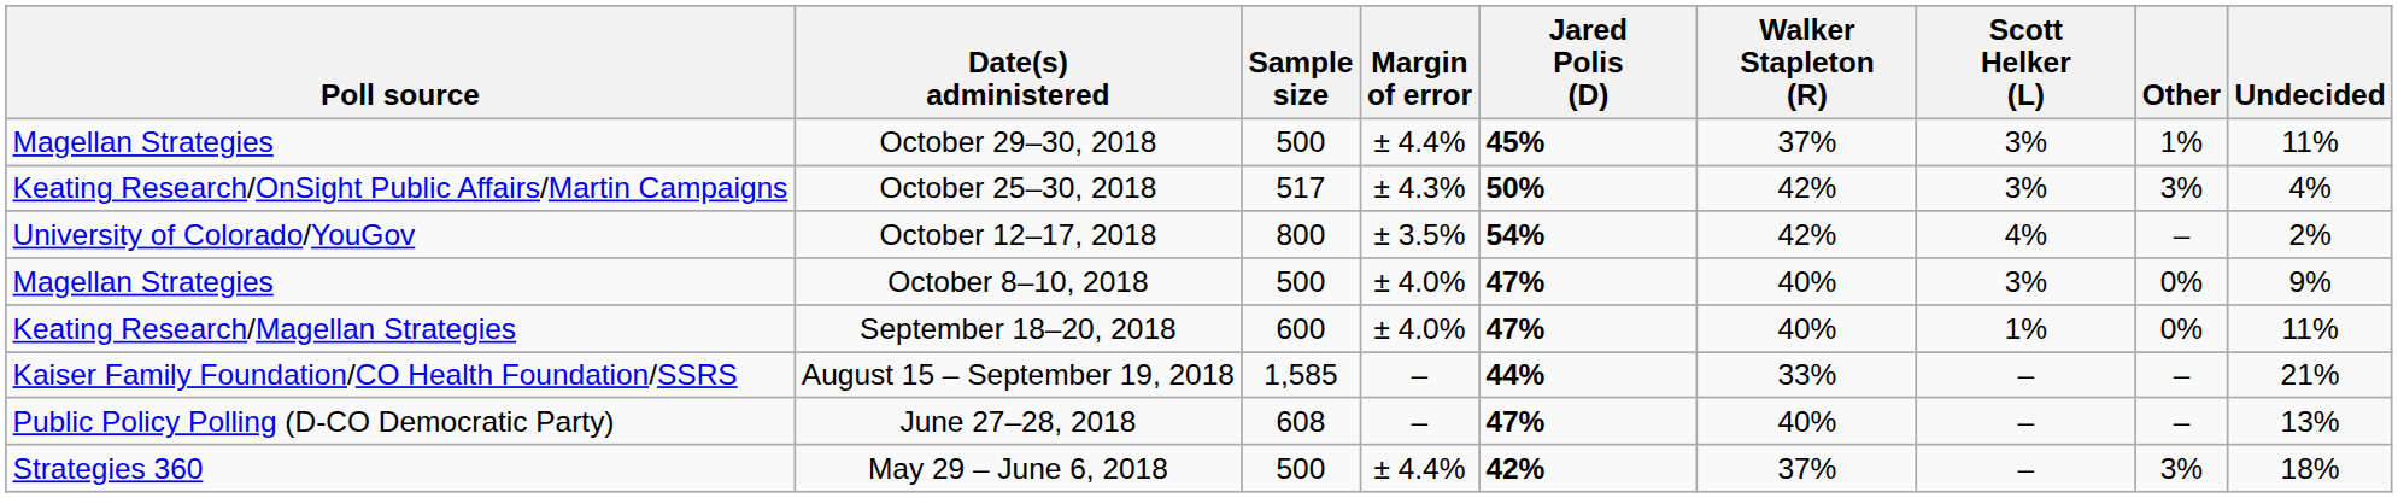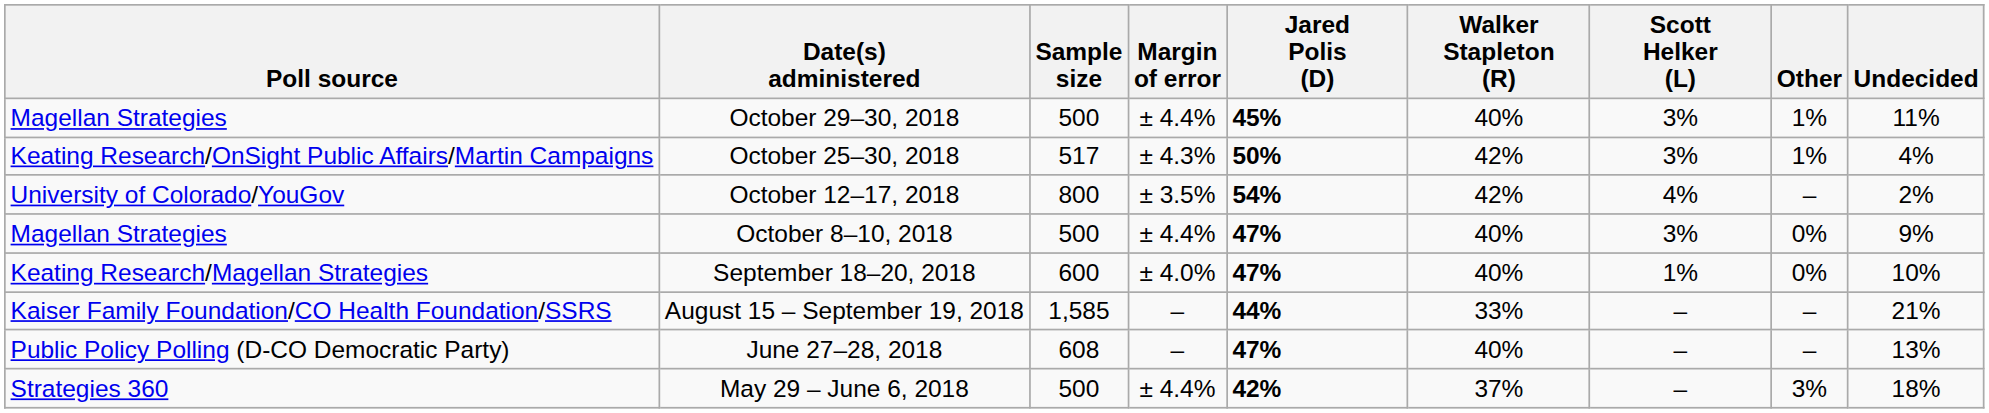 <table class="wikitable" style="font-size:90%">
 <tr valign=bottom>
 <th>Poll source</th>
 <th>Date(s)<br>administered</th>
 <th>Sample<br>size</th>
 <th>Margin<br>of error</th>
 <th style="width:100px;">Jared<br>Polis<br>(D)</th>
 <th style="width:100px;">Walker<br>Stapleton<br>(R)</th>
 <th style="width:100px;">Scott<br>Helker<br>(L)</th>
 <th>Other</th>
 <th>Undecided</th>
 </tr>
 <tr>
 <td><a href='#'>Magellan Strategies</a></td>
 <td align=center>October 29–30, 2018</td>
 <td align=center>500</td>
 <td align=center>± 4.4%</td>
 <td><strong>45%</strong></td>
-<td align=center>37%</td>
+<td align=center>40%</td>
 <td align=center>3%</td>
 <td align=center>1%</td>
 <td align=center>11%</td>
 </tr>
 <tr>
 <td><a href='#'>Keating Research</a>/<a href='#'>OnSight Public Affairs</a>/<a href='#'>Martin Campaigns</a></td>
 <td align=center>October 25–30, 2018</td>
 <td align=center>517</td>
 <td align=center>± 4.3%</td>
 <td><strong>50%</strong></td>
 <td align=center>42%</td>
 <td align=center>3%</td>
-<td align=center>3%</td>
+<td align=center>1%</td>
 <td align=center>4%</td>
 </tr>
 <tr>
 <td><a href='#'>University of Colorado</a>/<a href='#'>YouGov</a></td>
 <td align=center>October 12–17, 2018</td>
 <td align=center>800</td>
 <td align=center>± 3.5%</td>
 <td><strong>54%</strong></td>
 <td align=center>42%</td>
 <td align=center>4%</td>
 <td align=center>–</td>
 <td align=center>2%</td>
 </tr>
 <tr>
 <td><a href='#'>Magellan Strategies</a></td>
 <td align=center>October 8–10, 2018</td>
 <td align=center>500</td>
-<td align=center>± 4.0%</td>
+<td align=center>± 4.4%</td>
 <td><strong>47%</strong></td>
 <td align=center>40%</td>
 <td align=center>3%</td>
 <td align=center>0%</td>
 <td align=center>9%</td>
 </tr>
 <tr>
 <td><a href='#'>Keating Research</a>/<a href='#'>Magellan Strategies</a></td>
 <td align=center>September 18–20, 2018</td>
 <td align=center>600</td>
 <td align=center>± 4.0%</td>
 <td><strong>47%</strong></td>
 <td align=center>40%</td>
 <td align=center>1%</td>
 <td align=center>0%</td>
-<td align=center>11%</td>
+<td align=center>10%</td>
 </tr>
 <tr>
 <td><a href='#'>Kaiser Family Foundation</a>/<a href='#'>CO Health Foundation</a>/<a href='#'>SSRS</a></td>
 <td align=center>August 15 – September 19, 2018</td>
 <td align=center>1,585</td>
 <td align=center>–</td>
 <td><strong>44%</strong></td>
 <td align=center>33%</td>
 <td align=center>–</td>
 <td align=center>–</td>
 <td align=center>21%</td>
 </tr>
 <tr>
 <td><a href='#'>Public Policy Polling</a> (D-CO Democratic Party)</td>
 <td align=center>June 27–28, 2018</td>
 <td align=center>608</td>
 <td align=center>–</td>
 <td><strong>47%</strong></td>
 <td align=center>40%</td>
 <td align=center>–</td>
 <td align=center>–</td>
 <td align=center>13%</td>
 </tr>
 <tr>
 <td><a href='#'>Strategies 360</a></td>
 <td align=center>May 29 – June 6, 2018</td>
 <td align=center>500</td>
 <td align=center>± 4.4%</td>
 <td><strong>42%</strong></td>
 <td align=center>37%</td>
 <td align=center>–</td>
 <td align=center>3%</td>
 <td align=center>18%</td>
 </tr>
 </table>
